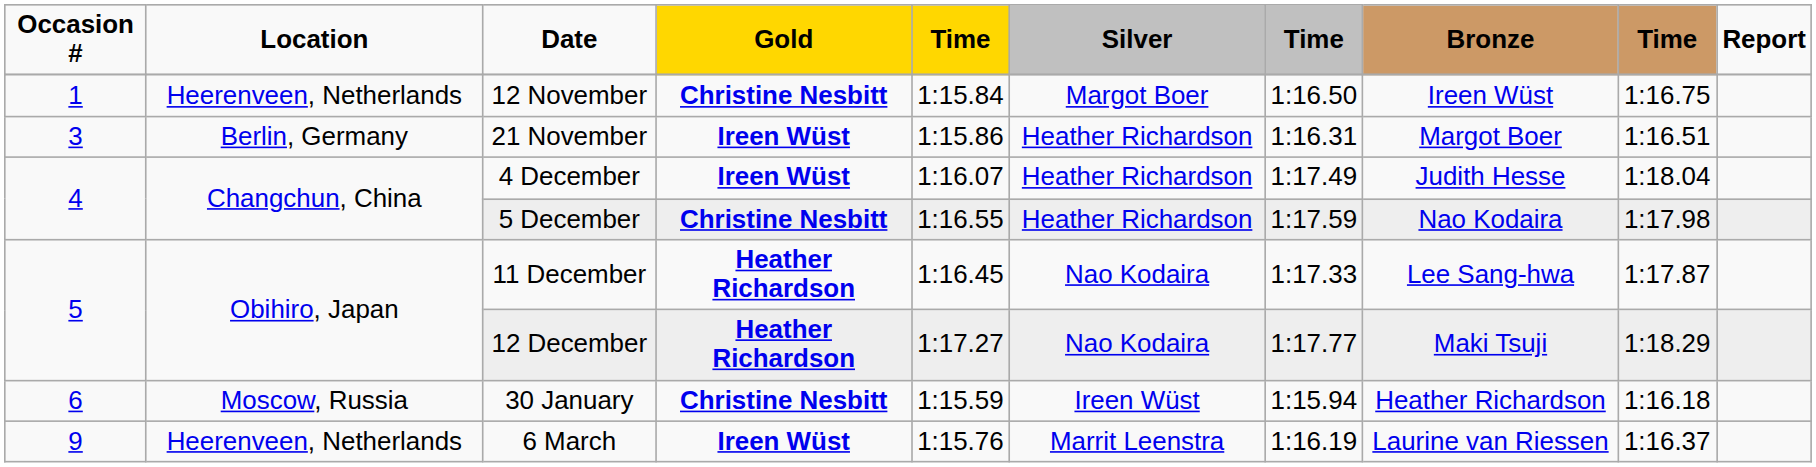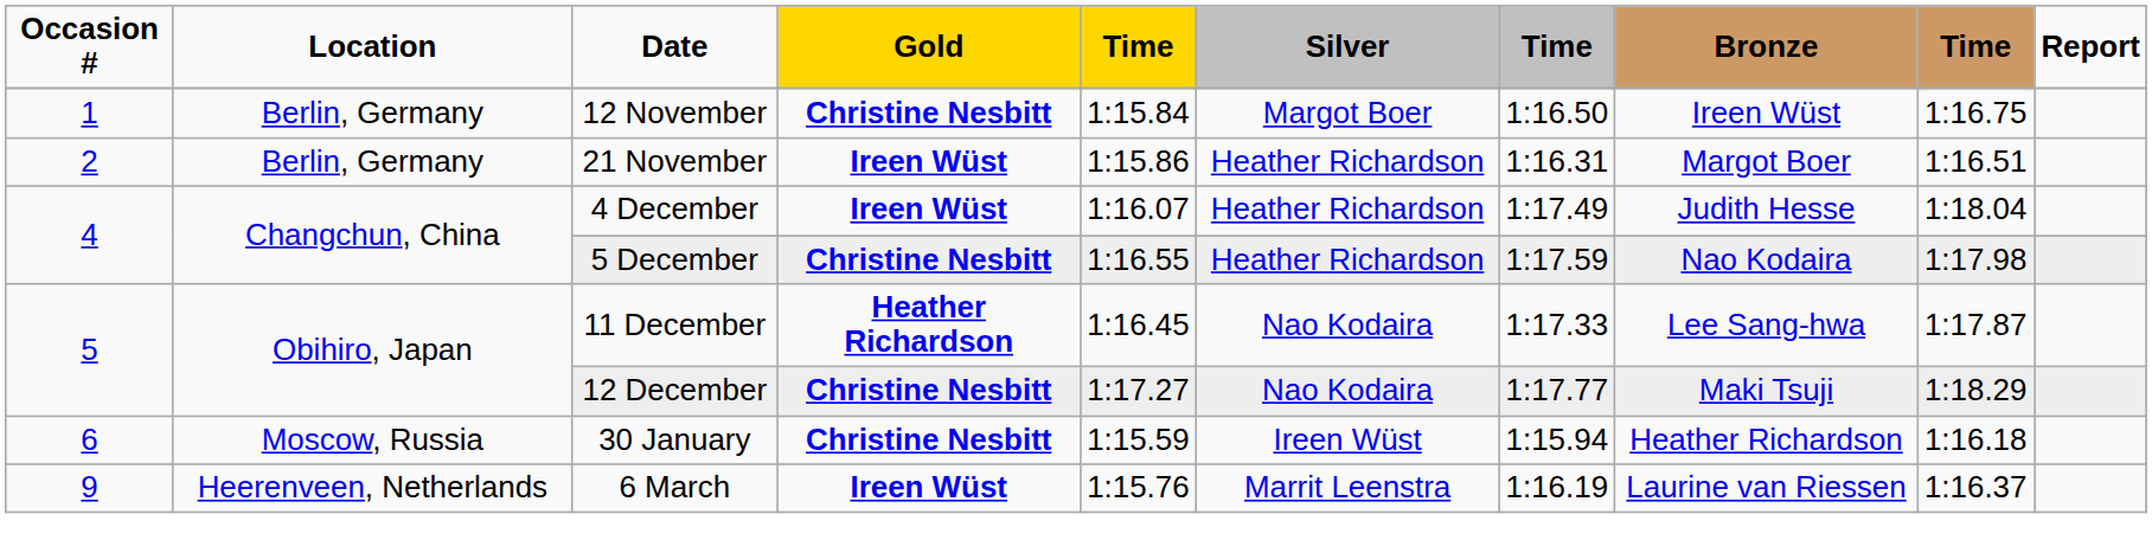 <table class="wikitable">
 <tr>
 <td width="80" align="center"><strong>Occasion #</strong></td>
 <td width="200" align="center"><strong>Location</strong></td>
 <td width="100" align="center"><strong>Date</strong></td>
 <td width="150" bgcolor="gold" align="center"><strong>Gold</strong></td>
 <td width="50" bgcolor="gold" align="center"><strong>Time</strong></td>
 <td width="150" bgcolor="silver" align="center"><strong>Silver</strong></td>
 <td width="50" bgcolor="silver" align="center"><strong>Time</strong></td>
 <td width="150" bgcolor="#CC9966" align="center"><strong>Bronze</strong></td>
 <td width="50" bgcolor="#CC9966" align="center"><strong>Time</strong></td>
 <td width="50" align="center"><strong>Report</strong></td>
 </tr>
 <tr bgcolor="#cccccc">
 </tr>
 <tr>
 <td align="center"><a href='#'>1</a></td>
-<td align="center"><a href='#'>Heerenveen</a>, Netherlands</td>
+<td align="center"><a href='#'>Berlin</a>, Germany</td>
 <td align="center">12 November</td>
 <td align="center"><strong><a href='#'>Christine Nesbitt</a></strong><br><small></small></td>
 <td align="center">1:15.84</td>
 <td align="center"><a href='#'>Margot Boer</a><br><small></small></td>
 <td align="center">1:16.50</td>
 <td align="center"><a href='#'>Ireen Wüst</a><br><small></small></td>
 <td align="center">1:16.75</td>
 <td align="center"></td>
 </tr>
 <tr>
-<td align="center"><a href='#'>3</a></td>
+<td align="center"><a href='#'>2</a></td>
 <td align="center"><a href='#'>Berlin</a>, Germany</td>
 <td align="center">21 November</td>
 <td align="center"><strong><a href='#'>Ireen Wüst</a></strong><br><small></small></td>
 <td align="center">1:15.86</td>
 <td align="center"><a href='#'>Heather Richardson</a><br><small></small></td>
 <td align="center">1:16.31</td>
 <td align="center"><a href='#'>Margot Boer</a><br><small></small></td>
 <td align="center">1:16.51</td>
 <td align="center"></td>
 </tr>
 <tr>
 <td rowspan=2 align="center"><a href='#'>4</a></td>
 <td rowspan=2 align="center"><a href='#'>Changchun</a>, China</td>
 <td align="center">4 December</td>
 <td align="center"><strong><a href='#'>Ireen Wüst</a></strong><br><small></small></td>
 <td align="center">1:16.07</td>
 <td align="center"><a href='#'>Heather Richardson</a><br><small></small></td>
 <td align="center">1:17.49</td>
 <td align="center"><a href='#'>Judith Hesse</a><br><small></small></td>
 <td align="center">1:18.04</td>
 <td align="center"></td>
 </tr>
 <tr bgcolor="#eeeeee">
 <td align="center">5 December</td>
 <td align="center"><strong><a href='#'>Christine Nesbitt</a></strong><br><small></small></td>
 <td align="center">1:16.55</td>
 <td align="center"><a href='#'>Heather Richardson</a><br><small></small></td>
 <td align="center">1:17.59</td>
 <td align="center"><a href='#'>Nao Kodaira</a><br><small></small></td>
 <td align="center">1:17.98</td>
 <td align="center"></td>
 </tr>
 <tr>
 <td rowspan=2 align="center"><a href='#'>5</a></td>
 <td rowspan=2 align="center"><a href='#'>Obihiro</a>, Japan</td>
 <td align="center">11 December</td>
 <td align="center"><strong><a href='#'>Heather Richardson</a></strong><br><small></small></td>
 <td align="center">1:16.45</td>
 <td align="center"><a href='#'>Nao Kodaira</a><br><small></small></td>
 <td align="center">1:17.33</td>
 <td align="center"><a href='#'>Lee Sang-hwa</a><br><small></small></td>
 <td align="center">1:17.87</td>
 <td align="center"></td>
 </tr>
 <tr bgcolor="#eeeeee">
 <td align="center">12 December</td>
-<td align="center"><strong><a href='#'>Heather Richardson</a></strong><br><small></small></td>
+<td align="center"><strong><a href='#'>Christine Nesbitt</a></strong><br><small></small></td>
 <td align="center">1:17.27</td>
 <td align="center"><a href='#'>Nao Kodaira</a><br><small></small></td>
 <td align="center">1:17.77</td>
 <td align="center"><a href='#'>Maki Tsuji</a><br><small></small></td>
 <td align="center">1:18.29</td>
 <td align="center"></td>
 </tr>
 <tr>
 <td align="center"><a href='#'>6</a></td>
 <td align="center"><a href='#'>Moscow</a>, Russia</td>
 <td align="center">30 January</td>
 <td align="center"><strong><a href='#'>Christine Nesbitt</a></strong><br><small></small></td>
 <td align="center">1:15.59</td>
 <td align="center"><a href='#'>Ireen Wüst</a><br><small></small></td>
 <td align="center">1:15.94</td>
 <td align="center"><a href='#'>Heather Richardson</a><br><small></small></td>
 <td align="center">1:16.18</td>
 <td align="center"></td>
 </tr>
 <tr>
 <td align="center"><a href='#'>9</a></td>
 <td align="center"><a href='#'>Heerenveen</a>, Netherlands</td>
 <td align="center">6 March</td>
 <td align="center"><strong><a href='#'>Ireen Wüst</a></strong><br><small></small></td>
 <td align="center">1:15.76</td>
 <td align="center"><a href='#'>Marrit Leenstra</a><br><small></small></td>
 <td align="center">1:16.19</td>
 <td align="center"><a href='#'>Laurine van Riessen</a><br><small></small></td>
 <td align="center">1:16.37</td>
 <td align="center"></td>
 </tr>
 </table>
